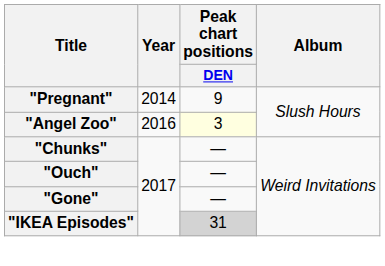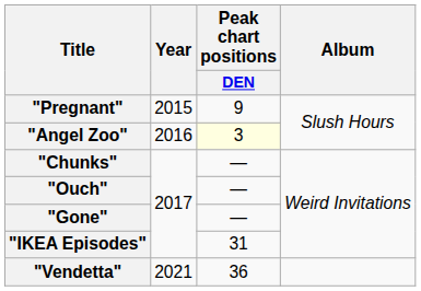 <table class="wikitable plainrowheaders" style="text-align:center">
 <tr>
 <th scope="col" rowspan="2">Title</th>
 <th scope="col" rowspan="2">Year</th>
 <th scope="col" colspan="1">Peak chart positions</th>
 <th scope="col" rowspan="2">Album</th>
 </tr>
 <tr>
 <th scope="col" style="width:3em;font-size:90%;"><a href='#'>DEN</a><br></th>
 </tr>
 <tr>
 <th scope="row">"Pregnant"</th>
-<td>2014</td>
+<td>2015</td>
 <td>9</td>
 <td rowspan="2"><em>Slush Hours</em></td>
 </tr>
 <tr>
 <th scope="row">"Angel Zoo"</th>
 <td>2016</td>
 <td style="background: lightyellow;">3</td>
 </tr>
 <tr>
 <th scope="row">"Chunks"</th>
 <td rowspan="4">2017</td>
 <td>—</td>
 <td rowspan="4"><em>Weird Invitations</em></td>
 </tr>
 <tr>
 <th scope="row">"Ouch"</th>
 <td>—</td>
 </tr>
 <tr>
 <th scope="row">"Gone" </th>
 <td>—</td>
 </tr>
 <tr>
 <th scope="row">"IKEA Episodes"</th>
-<td style="background: lightgrey;">31</td>
+<td>31</td>
+</tr>
+<tr>
+<th scope="row">"Vendetta"</th>
+<td>2021</td>
+<td>36<br></td>
+<td></td>
 </tr>
 </table>
